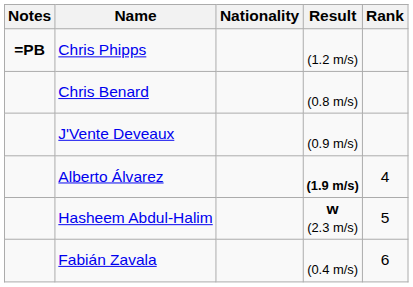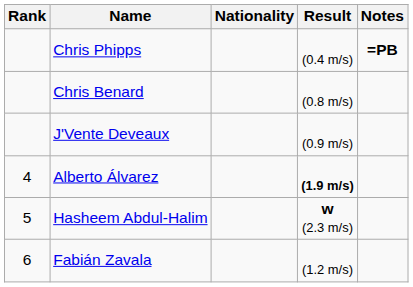 <table class="wikitable sortable" style="text-align:center">
 <tr>
-<th>Notes</th>
+<th>Rank</th>
 <th>Name</th>
 <th>Nationality</th>
 <th>Result</th>
-<th>Rank</th>
+<th>Notes</th>
 </tr>
 <tr>
-<td><strong>=PB</strong></td>
+<td></td>
 <td align=left><a href='#'>Chris Phipps</a></td>
 <td align=left></td>
-<td><br><small>(1.2 m/s)</small></td>
-<td></td>
+<td><br><small>(0.4 m/s)</small></td>
+<td><strong>=PB</strong></td>
 </tr>
 <tr>
 <td></td>
 <td align=left><a href='#'>Chris Benard</a></td>
 <td align=left></td>
 <td><br><small>(0.8 m/s)</small></td>
 <td></td>
 </tr>
 <tr>
 <td></td>
 <td align=left><a href='#'>J'Vente Deveaux</a></td>
 <td align=left></td>
 <td><br><small>(0.9 m/s)</small></td>
 <td></td>
 </tr>
 <tr>
-<td></td>
+<td>4</td>
 <td align=left><a href='#'>Alberto Álvarez</a></td>
 <td align=left></td>
 <td><strong><br><small>(1.9 m/s)</small></strong></td>
-<td>4</td>
+<td></td>
 </tr>
 <tr>
-<td></td>
+<td>5</td>
 <td align=left><a href='#'>Hasheem Abdul-Halim</a></td>
 <td align=left></td>
 <td> <strong>w</strong><br><small>(2.3 m/s)</small></td>
-<td>5</td>
+<td></td>
 </tr>
 <tr>
-<td></td>
+<td>6</td>
 <td align=left><a href='#'>Fabián Zavala</a></td>
 <td align=left></td>
-<td><br><small>(0.4 m/s)</small></td>
-<td>6</td>
+<td><br><small>(1.2 m/s)</small></td>
+<td></td>
 </tr>
 </table>
